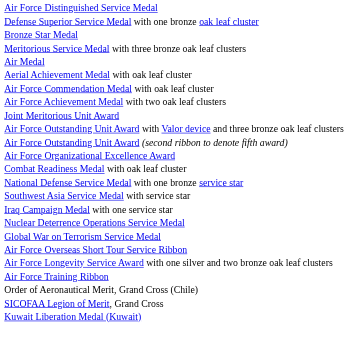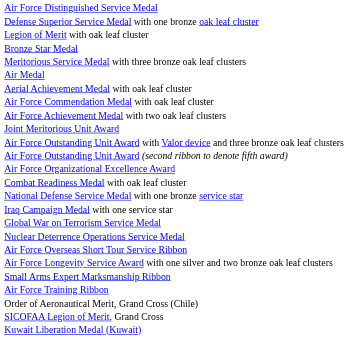 <table>
 <tr>
 <td></td>
 <td><a href='#'>Air Force Distinguished Service Medal</a></td>
 </tr>
 <tr>
 <td></td>
 <td><a href='#'>Defense Superior Service Medal</a> with one bronze <a href='#'>oak leaf cluster</a></td>
+</tr>
+<tr>
+<td></td>
+<td><a href='#'>Legion of Merit</a> with oak leaf cluster</td>
 </tr>
 <tr>
 <td></td>
 <td><a href='#'>Bronze Star Medal</a></td>
 </tr>
 <tr>
 <td><span></span><span></span><span></span></td>
 <td><a href='#'>Meritorious Service Medal</a> with three bronze oak leaf clusters</td>
 </tr>
 <tr>
 <td></td>
 <td><a href='#'>Air Medal</a></td>
 </tr>
 <tr>
 <td></td>
 <td><a href='#'>Aerial Achievement Medal</a> with oak leaf cluster</td>
 </tr>
 <tr>
 <td></td>
 <td><a href='#'>Air Force Commendation Medal</a> with oak leaf cluster</td>
 </tr>
 <tr>
 <td><span></span><span></span></td>
 <td><a href='#'>Air Force Achievement Medal</a> with two oak leaf clusters</td>
 </tr>
 <tr>
 <td></td>
 <td><a href='#'>Joint Meritorious Unit Award</a></td>
 </tr>
 <tr>
 <td><span></span><span></span><span></span><span></span></td>
 <td><a href='#'>Air Force Outstanding Unit Award</a> with <a href='#'>Valor device</a> and three bronze oak leaf clusters</td>
 </tr>
 <tr>
 <td></td>
 <td><a href='#'>Air Force Outstanding Unit Award</a> <em>(second ribbon to denote fifth award)</em></td>
 </tr>
 <tr>
 <td></td>
 <td><a href='#'>Air Force Organizational Excellence Award</a></td>
 </tr>
 <tr>
 <td></td>
 <td><a href='#'>Combat Readiness Medal</a> with oak leaf cluster</td>
 </tr>
 <tr>
 <td></td>
 <td><a href='#'>National Defense Service Medal</a> with one bronze <a href='#'>service star</a></td>
 </tr>
 <tr>
 <td></td>
-<td><a href='#'>Southwest Asia Service Medal</a> with service star</td>
-</tr>
-<tr>
-<td></td>
 <td><a href='#'>Iraq Campaign Medal</a> with one service star</td>
 </tr>
 <tr>
 <td></td>
-<td><a href='#'>Nuclear Deterrence Operations Service Medal</a></td>
+<td><a href='#'>Global War on Terrorism Service Medal</a></td>
 </tr>
 <tr>
 <td></td>
-<td><a href='#'>Global War on Terrorism Service Medal</a></td>
+<td><a href='#'>Nuclear Deterrence Operations Service Medal</a></td>
 </tr>
 <tr>
 <td></td>
 <td><a href='#'>Air Force Overseas Short Tour Service Ribbon</a></td>
 </tr>
 <tr>
 <td><span></span><span></span><span></span></td>
 <td><a href='#'>Air Force Longevity Service Award</a> with one silver and two bronze oak leaf clusters</td>
+</tr>
+<tr>
+<td></td>
+<td><a href='#'>Small Arms Expert Marksmanship Ribbon</a></td>
 </tr>
 <tr>
 <td></td>
 <td><a href='#'>Air Force Training Ribbon</a></td>
 </tr>
 <tr>
 <td></td>
 <td>Order of Aeronautical Merit, Grand Cross (Chile)</td>
 </tr>
 <tr>
 <td></td>
 <td><a href='#'>SICOFAA Legion of Merit</a>, Grand Cross</td>
 </tr>
 <tr>
 <td></td>
 <td><a href='#'>Kuwait Liberation Medal (Kuwait)</a></td>
 </tr>
 </table>
